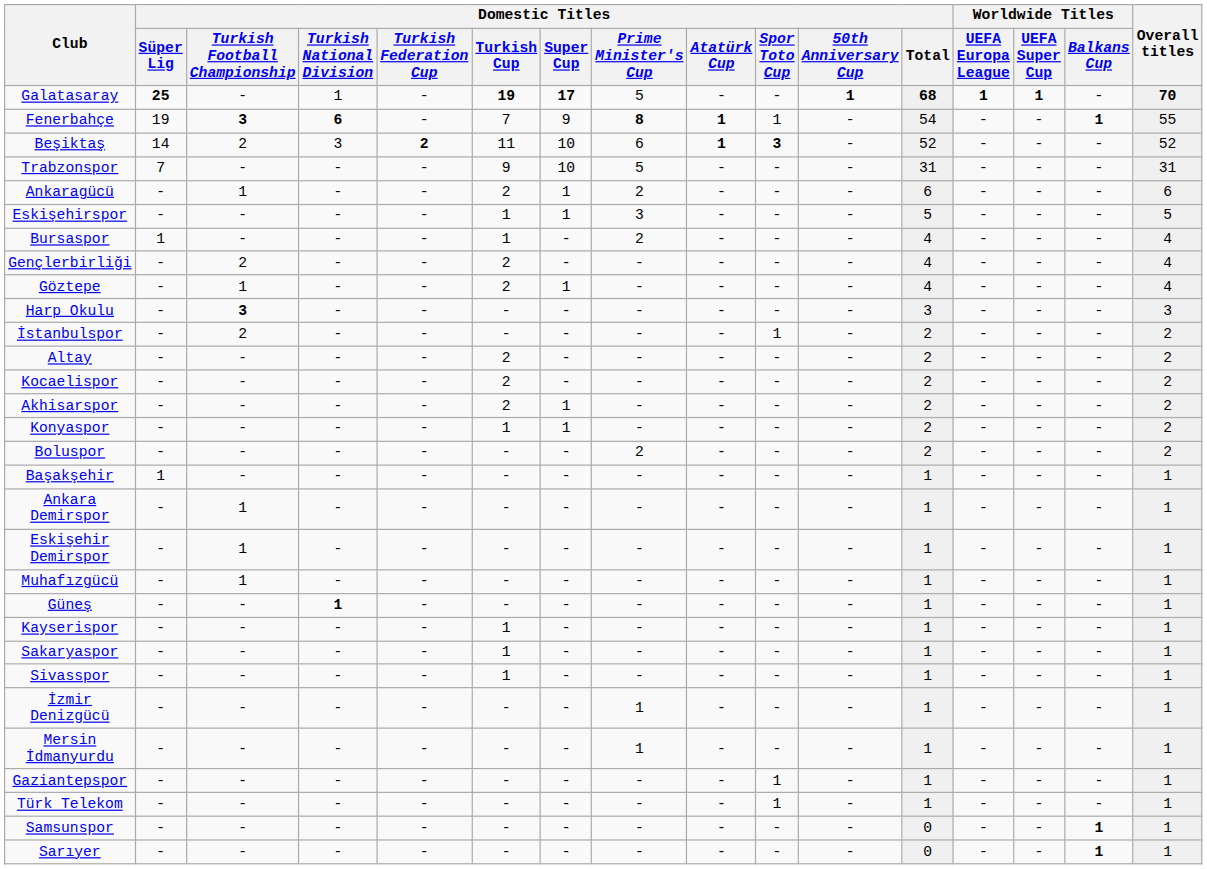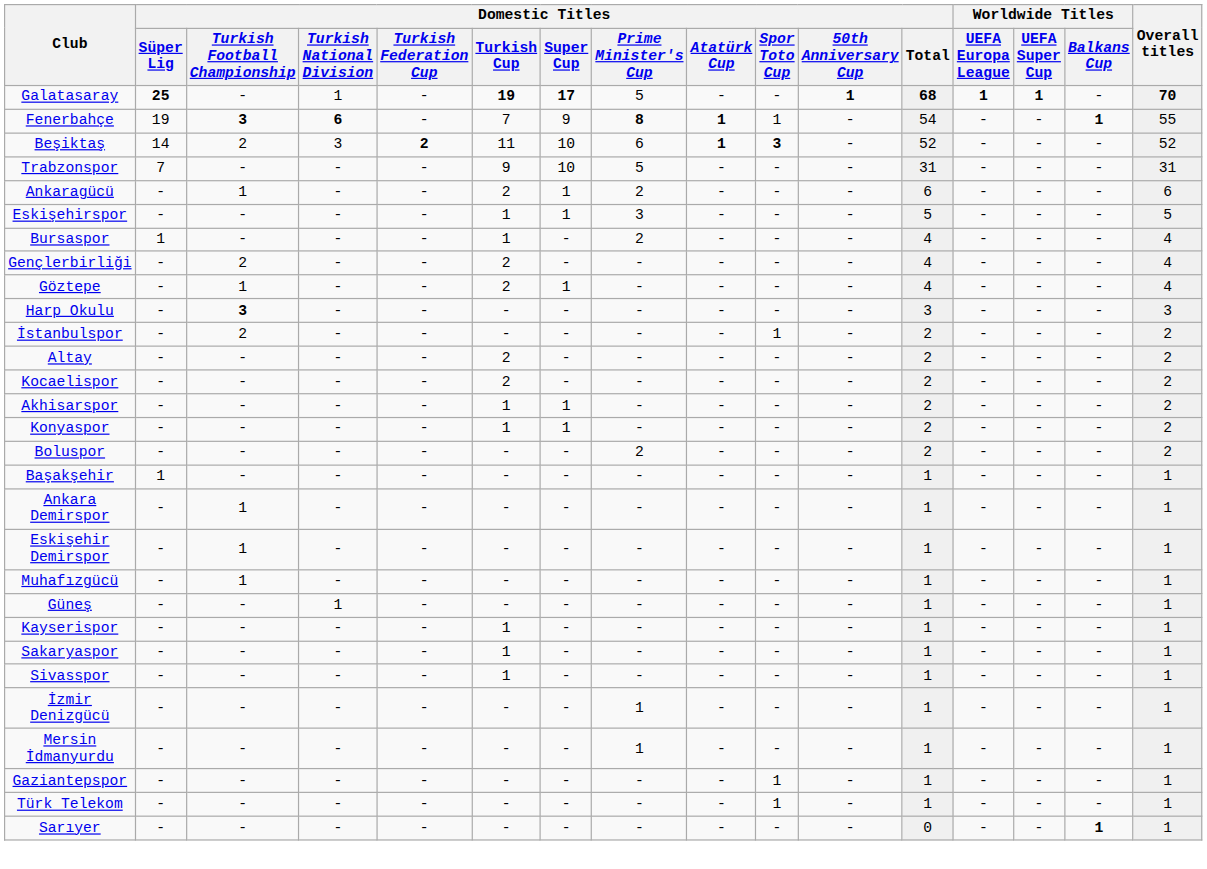 <table class="wikitable" style="text-align: center; font-size:95%">
 <tr>
 <th rowspan="2">Club</th>
 <th colspan="11">Domestic Titles</th>
 <th colspan="3">Worldwide Titles</th>
 <th rowspan="2">Overall titles</th>
 </tr>
 <tr>
 <th style="width:7%;" class="sortable"><a href='#'>Süper Lig</a></th>
 <th style="width:7%;" class="sortable"><em><a href='#'>Turkish Football Championship</a></em></th>
 <th style="width:7%;" class="sortable"><em><a href='#'>Turkish National Division</a></em></th>
 <th style="width:7%;" class="sortable"><em><a href='#'>Turkish Federation Cup</a></em></th>
 <th style="width:7%;" class="sortable"><a href='#'>Turkish Cup</a></th>
 <th style="width:7%;" class="sortable"><a href='#'>Super Cup</a></th>
 <th style="width:7%;" class="sortable"><em><a href='#'>Prime Minister's Cup</a></em></th>
 <th style="width:7%;" class="sortable"><em><a href='#'>Atatürk Cup</a></em></th>
 <th style="width:7%;" class="sortable"><em><a href='#'>Spor Toto Cup</a></em></th>
 <th style="width:7%;" class="sortable"><em><a href='#'>50th Anniversary Cup</a></em></th>
 <th style="width:7%;" class="sortable">Total</th>
 <th style="width:7%;" class="sortable"><a href='#'>UEFA Europa League</a></th>
 <th style="width:7%;" class="sortable"><a href='#'>UEFA Super Cup</a></th>
 <th style="width:7%;" class="sortable"><em><a href='#'>Balkans Cup</a></em></th>
 </tr>
 <tr>
 <td><a href='#'>Galatasaray</a></td>
 <td><strong>25</strong></td>
 <td>-</td>
 <td>1</td>
 <td>-</td>
 <td><strong>19</strong></td>
 <td><strong>17</strong></td>
 <td>5</td>
 <td>-</td>
 <td>-</td>
 <td><strong>1</strong></td>
 <td style="background:#f0f0f0;"><strong>68</strong></td>
 <td><strong>1</strong></td>
 <td><strong>1</strong></td>
 <td>-</td>
 <td style="background:#f0f0f0;"><strong>70</strong></td>
 </tr>
 <tr>
 <td><a href='#'>Fenerbahçe</a></td>
 <td>19</td>
 <td><strong>3</strong></td>
 <td><strong>6</strong></td>
 <td>-</td>
 <td>7</td>
 <td>9</td>
 <td><strong>8</strong></td>
 <td><strong>1</strong></td>
 <td>1</td>
 <td>-</td>
 <td style="background:#f0f0f0;">54</td>
 <td>-</td>
 <td>-</td>
 <td><strong>1</strong></td>
 <td style="background:#f0f0f0;">55</td>
 </tr>
 <tr>
 <td><a href='#'>Beşiktaş</a></td>
 <td>14</td>
 <td>2</td>
 <td>3</td>
 <td><strong>2</strong></td>
 <td>11</td>
 <td>10</td>
 <td>6</td>
 <td><strong>1</strong></td>
 <td><strong>3</strong></td>
 <td>-</td>
 <td style="background:#f0f0f0;">52</td>
 <td>-</td>
 <td>-</td>
 <td>-</td>
 <td style="background:#f0f0f0;">52</td>
 </tr>
 <tr>
 <td><a href='#'>Trabzonspor</a></td>
 <td>7</td>
 <td>-</td>
 <td>-</td>
 <td>-</td>
 <td>9</td>
 <td>10</td>
 <td>5</td>
 <td>-</td>
 <td>-</td>
 <td>-</td>
 <td style="background:#f0f0f0;">31</td>
 <td>-</td>
 <td>-</td>
 <td>-</td>
 <td style="background:#f0f0f0;">31</td>
 </tr>
 <tr>
 <td><a href='#'>Ankaragücü</a></td>
 <td>-</td>
 <td>1</td>
 <td>-</td>
 <td>-</td>
 <td>2</td>
 <td>1</td>
 <td>2</td>
 <td>-</td>
 <td>-</td>
 <td>-</td>
 <td style="background:#f0f0f0;">6</td>
 <td>-</td>
 <td>-</td>
 <td>-</td>
 <td style="background:#f0f0f0;">6</td>
 </tr>
 <tr>
 <td><a href='#'>Eskişehirspor</a></td>
 <td>-</td>
 <td>-</td>
 <td>-</td>
 <td>-</td>
 <td>1</td>
 <td>1</td>
 <td>3</td>
 <td>-</td>
 <td>-</td>
 <td>-</td>
 <td style="background:#f0f0f0;">5</td>
 <td>-</td>
 <td>-</td>
 <td>-</td>
 <td style="background:#f0f0f0;">5</td>
 </tr>
 <tr>
 <td><a href='#'>Bursaspor</a></td>
 <td>1</td>
 <td>-</td>
 <td>-</td>
 <td>-</td>
 <td>1</td>
 <td>-</td>
 <td>2</td>
 <td>-</td>
 <td>-</td>
 <td>-</td>
 <td style="background:#f0f0f0;">4</td>
 <td>-</td>
 <td>-</td>
 <td>-</td>
 <td style="background:#f0f0f0;">4</td>
 </tr>
 <tr>
 <td><a href='#'>Gençlerbirliği</a></td>
 <td>-</td>
 <td>2</td>
 <td>-</td>
 <td>-</td>
 <td>2</td>
 <td>-</td>
 <td>-</td>
 <td>-</td>
 <td>-</td>
 <td>-</td>
 <td style="background:#f0f0f0;">4</td>
 <td>-</td>
 <td>-</td>
 <td>-</td>
 <td style="background:#f0f0f0;">4</td>
 </tr>
 <tr>
 <td><a href='#'>Göztepe</a></td>
 <td>-</td>
 <td>1</td>
 <td>-</td>
 <td>-</td>
 <td>2</td>
 <td>1</td>
 <td>-</td>
 <td>-</td>
 <td>-</td>
 <td>-</td>
 <td style="background:#f0f0f0;">4</td>
 <td>-</td>
 <td>-</td>
 <td>-</td>
 <td style="background:#f0f0f0;">4</td>
 </tr>
 <tr>
 <td><a href='#'>Harp Okulu</a></td>
 <td>-</td>
 <td><strong>3</strong></td>
 <td>-</td>
 <td>-</td>
 <td>-</td>
 <td>-</td>
 <td>-</td>
 <td>-</td>
 <td>-</td>
 <td>-</td>
 <td style="background:#f0f0f0;">3</td>
 <td>-</td>
 <td>-</td>
 <td>-</td>
 <td style="background:#f0f0f0;">3</td>
 </tr>
 <tr>
 <td><a href='#'>İstanbulspor</a></td>
 <td>-</td>
 <td>2</td>
 <td>-</td>
 <td>-</td>
 <td>-</td>
 <td>-</td>
 <td>-</td>
 <td>-</td>
 <td>1</td>
 <td>-</td>
 <td style="background:#f0f0f0;">2</td>
 <td>-</td>
 <td>-</td>
 <td>-</td>
 <td style="background:#f0f0f0;">2</td>
 </tr>
 <tr>
 <td><a href='#'>Altay</a></td>
 <td>-</td>
 <td>-</td>
 <td>-</td>
 <td>-</td>
 <td>2</td>
 <td>-</td>
 <td>-</td>
 <td>-</td>
 <td>-</td>
 <td>-</td>
 <td style="background:#f0f0f0;">2</td>
 <td>-</td>
 <td>-</td>
 <td>-</td>
 <td style="background:#f0f0f0;">2</td>
 </tr>
 <tr>
 <td><a href='#'>Kocaelispor</a></td>
 <td>-</td>
 <td>-</td>
 <td>-</td>
 <td>-</td>
 <td>2</td>
 <td>-</td>
 <td>-</td>
 <td>-</td>
 <td>-</td>
 <td>-</td>
 <td style="background:#f0f0f0;">2</td>
 <td>-</td>
 <td>-</td>
 <td>-</td>
 <td style="background:#f0f0f0;">2</td>
 </tr>
 <tr>
 <td><a href='#'>Akhisarspor</a></td>
 <td>-</td>
 <td>-</td>
 <td>-</td>
 <td>-</td>
-<td>2</td>
+<td>1</td>
 <td>1</td>
 <td>-</td>
 <td>-</td>
 <td>-</td>
 <td>-</td>
 <td style="background:#f0f0f0;">2</td>
 <td>-</td>
 <td>-</td>
 <td>-</td>
 <td style="background:#f0f0f0;">2</td>
 </tr>
 <tr>
 <td><a href='#'>Konyaspor</a></td>
 <td>-</td>
 <td>-</td>
 <td>-</td>
 <td>-</td>
 <td>1</td>
 <td>1</td>
 <td>-</td>
 <td>-</td>
 <td>-</td>
 <td>-</td>
 <td style="background:#f0f0f0;">2</td>
 <td>-</td>
 <td>-</td>
 <td>-</td>
 <td style="background:#f0f0f0;">2</td>
 </tr>
 <tr>
 <td><a href='#'>Boluspor</a></td>
 <td>-</td>
 <td>-</td>
 <td>-</td>
 <td>-</td>
 <td>-</td>
 <td>-</td>
 <td>2</td>
 <td>-</td>
 <td>-</td>
 <td>-</td>
 <td style="background:#f0f0f0;">2</td>
 <td>-</td>
 <td>-</td>
 <td>-</td>
 <td style="background:#f0f0f0;">2</td>
 </tr>
 <tr>
 <td><a href='#'>Başakşehir</a></td>
 <td>1</td>
 <td>-</td>
 <td>-</td>
 <td>-</td>
 <td>-</td>
 <td>-</td>
 <td>-</td>
 <td>-</td>
 <td>-</td>
 <td>-</td>
 <td style="background:#f0f0f0;">1</td>
 <td>-</td>
 <td>-</td>
 <td>-</td>
 <td style="background:#f0f0f0;">1</td>
 </tr>
 <tr>
 <td><a href='#'>Ankara Demirspor</a></td>
 <td>-</td>
 <td>1</td>
 <td>-</td>
 <td>-</td>
 <td>-</td>
 <td>-</td>
 <td>-</td>
 <td>-</td>
 <td>-</td>
 <td>-</td>
 <td style="background:#f0f0f0;">1</td>
 <td>-</td>
 <td>-</td>
 <td>-</td>
 <td style="background:#f0f0f0;">1</td>
 </tr>
 <tr>
 <td><a href='#'>Eskişehir Demirspor</a></td>
 <td>-</td>
 <td>1</td>
 <td>-</td>
 <td>-</td>
 <td>-</td>
 <td>-</td>
 <td>-</td>
 <td>-</td>
 <td>-</td>
 <td>-</td>
 <td style="background:#f0f0f0;">1</td>
 <td>-</td>
 <td>-</td>
 <td>-</td>
 <td style="background:#f0f0f0;">1</td>
 </tr>
 <tr>
 <td><a href='#'>Muhafızgücü</a></td>
 <td>-</td>
 <td>1</td>
 <td>-</td>
 <td>-</td>
 <td>-</td>
 <td>-</td>
 <td>-</td>
 <td>-</td>
 <td>-</td>
 <td>-</td>
 <td style="background:#f0f0f0;">1</td>
 <td>-</td>
 <td>-</td>
 <td>-</td>
 <td style="background:#f0f0f0;">1</td>
 </tr>
 <tr>
 <td><a href='#'>Güneş</a></td>
 <td>-</td>
 <td>-</td>
-<td><strong>1</strong></td>
+<td>1</td>
 <td>-</td>
 <td>-</td>
 <td>-</td>
 <td>-</td>
 <td>-</td>
 <td>-</td>
 <td>-</td>
 <td style="background:#f0f0f0;">1</td>
 <td>-</td>
 <td>-</td>
 <td>-</td>
 <td style="background:#f0f0f0;">1</td>
 </tr>
 <tr>
 <td><a href='#'>Kayserispor</a></td>
 <td>-</td>
 <td>-</td>
 <td>-</td>
 <td>-</td>
 <td>1</td>
 <td>-</td>
 <td>-</td>
 <td>-</td>
 <td>-</td>
 <td>-</td>
 <td style="background:#f0f0f0;">1</td>
 <td>-</td>
 <td>-</td>
 <td>-</td>
 <td style="background:#f0f0f0;">1</td>
 </tr>
 <tr>
 <td><a href='#'>Sakaryaspor</a></td>
 <td>-</td>
 <td>-</td>
 <td>-</td>
 <td>-</td>
 <td>1</td>
 <td>-</td>
 <td>-</td>
 <td>-</td>
 <td>-</td>
 <td>-</td>
 <td style="background:#f0f0f0;">1</td>
 <td>-</td>
 <td>-</td>
 <td>-</td>
 <td style="background:#f0f0f0;">1</td>
 </tr>
 <tr>
 <td><a href='#'>Sivasspor</a></td>
 <td>-</td>
 <td>-</td>
 <td>-</td>
 <td>-</td>
 <td>1</td>
 <td>-</td>
 <td>-</td>
 <td>-</td>
 <td>-</td>
 <td>-</td>
 <td style="background:#f0f0f0;">1</td>
 <td>-</td>
 <td>-</td>
 <td>-</td>
 <td style="background:#f0f0f0;">1</td>
 </tr>
 <tr>
 <td><a href='#'>İzmir Denizgücü</a></td>
 <td>-</td>
 <td>-</td>
 <td>-</td>
 <td>-</td>
 <td>-</td>
 <td>-</td>
 <td>1</td>
 <td>-</td>
 <td>-</td>
 <td>-</td>
 <td style="background:#f0f0f0;">1</td>
 <td>-</td>
 <td>-</td>
 <td>-</td>
 <td style="background:#f0f0f0;">1</td>
 </tr>
 <tr>
 <td><a href='#'>Mersin İdmanyurdu</a></td>
 <td>-</td>
 <td>-</td>
 <td>-</td>
 <td>-</td>
 <td>-</td>
 <td>-</td>
 <td>1</td>
 <td>-</td>
 <td>-</td>
 <td>-</td>
 <td style="background:#f0f0f0;">1</td>
 <td>-</td>
 <td>-</td>
 <td>-</td>
 <td style="background:#f0f0f0;">1</td>
 </tr>
 <tr>
 <td><a href='#'>Gaziantepspor</a></td>
 <td>-</td>
 <td>-</td>
 <td>-</td>
 <td>-</td>
 <td>-</td>
 <td>-</td>
 <td>-</td>
 <td>-</td>
 <td>1</td>
 <td>-</td>
 <td style="background:#f0f0f0;">1</td>
 <td>-</td>
 <td>-</td>
 <td>-</td>
 <td style="background:#f0f0f0;">1</td>
 </tr>
 <tr>
 <td><a href='#'>Türk Telekom</a></td>
 <td>-</td>
 <td>-</td>
 <td>-</td>
 <td>-</td>
 <td>-</td>
 <td>-</td>
 <td>-</td>
 <td>-</td>
 <td>1</td>
 <td>-</td>
 <td style="background:#f0f0f0;">1</td>
 <td>-</td>
 <td>-</td>
 <td>-</td>
 <td style="background:#f0f0f0;">1</td>
 </tr>
 <tr>
-<td><a href='#'>Samsunspor</a></td>
-<td>-</td>
-<td>-</td>
-<td>-</td>
-<td>-</td>
-<td>-</td>
-<td>-</td>
-<td>-</td>
-<td>-</td>
-<td>-</td>
-<td>-</td>
-<td style="background:#f0f0f0;">0</td>
-<td>-</td>
-<td>-</td>
-<td><strong>1</strong></td>
-<td style="background:#f0f0f0;">1</td>
-</tr>
-<tr>
 <td><a href='#'>Sarıyer</a></td>
 <td>-</td>
 <td>-</td>
 <td>-</td>
 <td>-</td>
 <td>-</td>
 <td>-</td>
 <td>-</td>
 <td>-</td>
 <td>-</td>
 <td>-</td>
 <td style="background:#f0f0f0;">0</td>
 <td>-</td>
 <td>-</td>
 <td><strong>1</strong></td>
 <td style="background:#f0f0f0;">1</td>
 </tr>
 </table>
